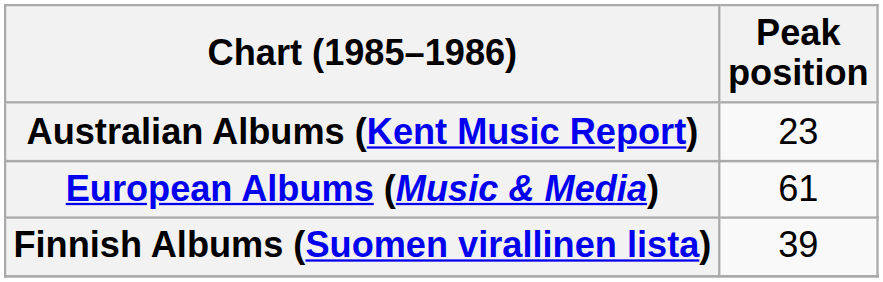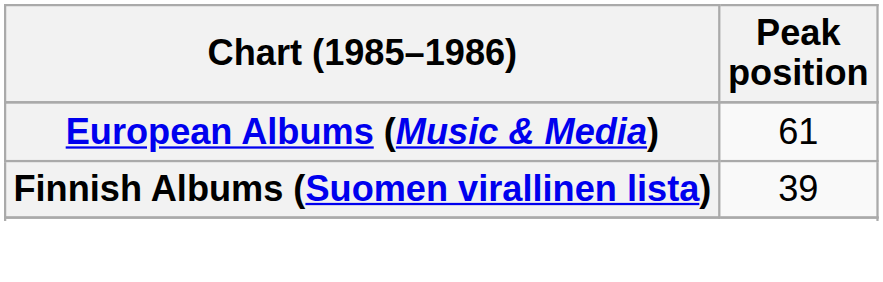 <table class="wikitable plainrowheaders sortable" style="text-align:center;">
 <tr>
 <th scope="col">Chart (1985–1986)</th>
 <th scope="col">Peak<br>position</th>
-</tr>
-<tr>
-<th scope="row">Australian Albums (<a href='#'>Kent Music Report</a>)</th>
-<td>23</td>
 </tr>
 <tr>
 </tr>
 <tr>
 <th scope="row"><a href='#'>European Albums</a> (<em><a href='#'>Music & Media</a></em>)</th>
 <td>61</td>
 </tr>
 <tr>
 <th scope="row">Finnish Albums (<a href='#'>Suomen virallinen lista</a>)</th>
 <td>39</td>
 </tr>
 <tr>
 </tr>
 <tr>
 </tr>
 <tr>
 </tr>
 <tr>
 </tr>
 <tr>
 </tr>
 </table>
